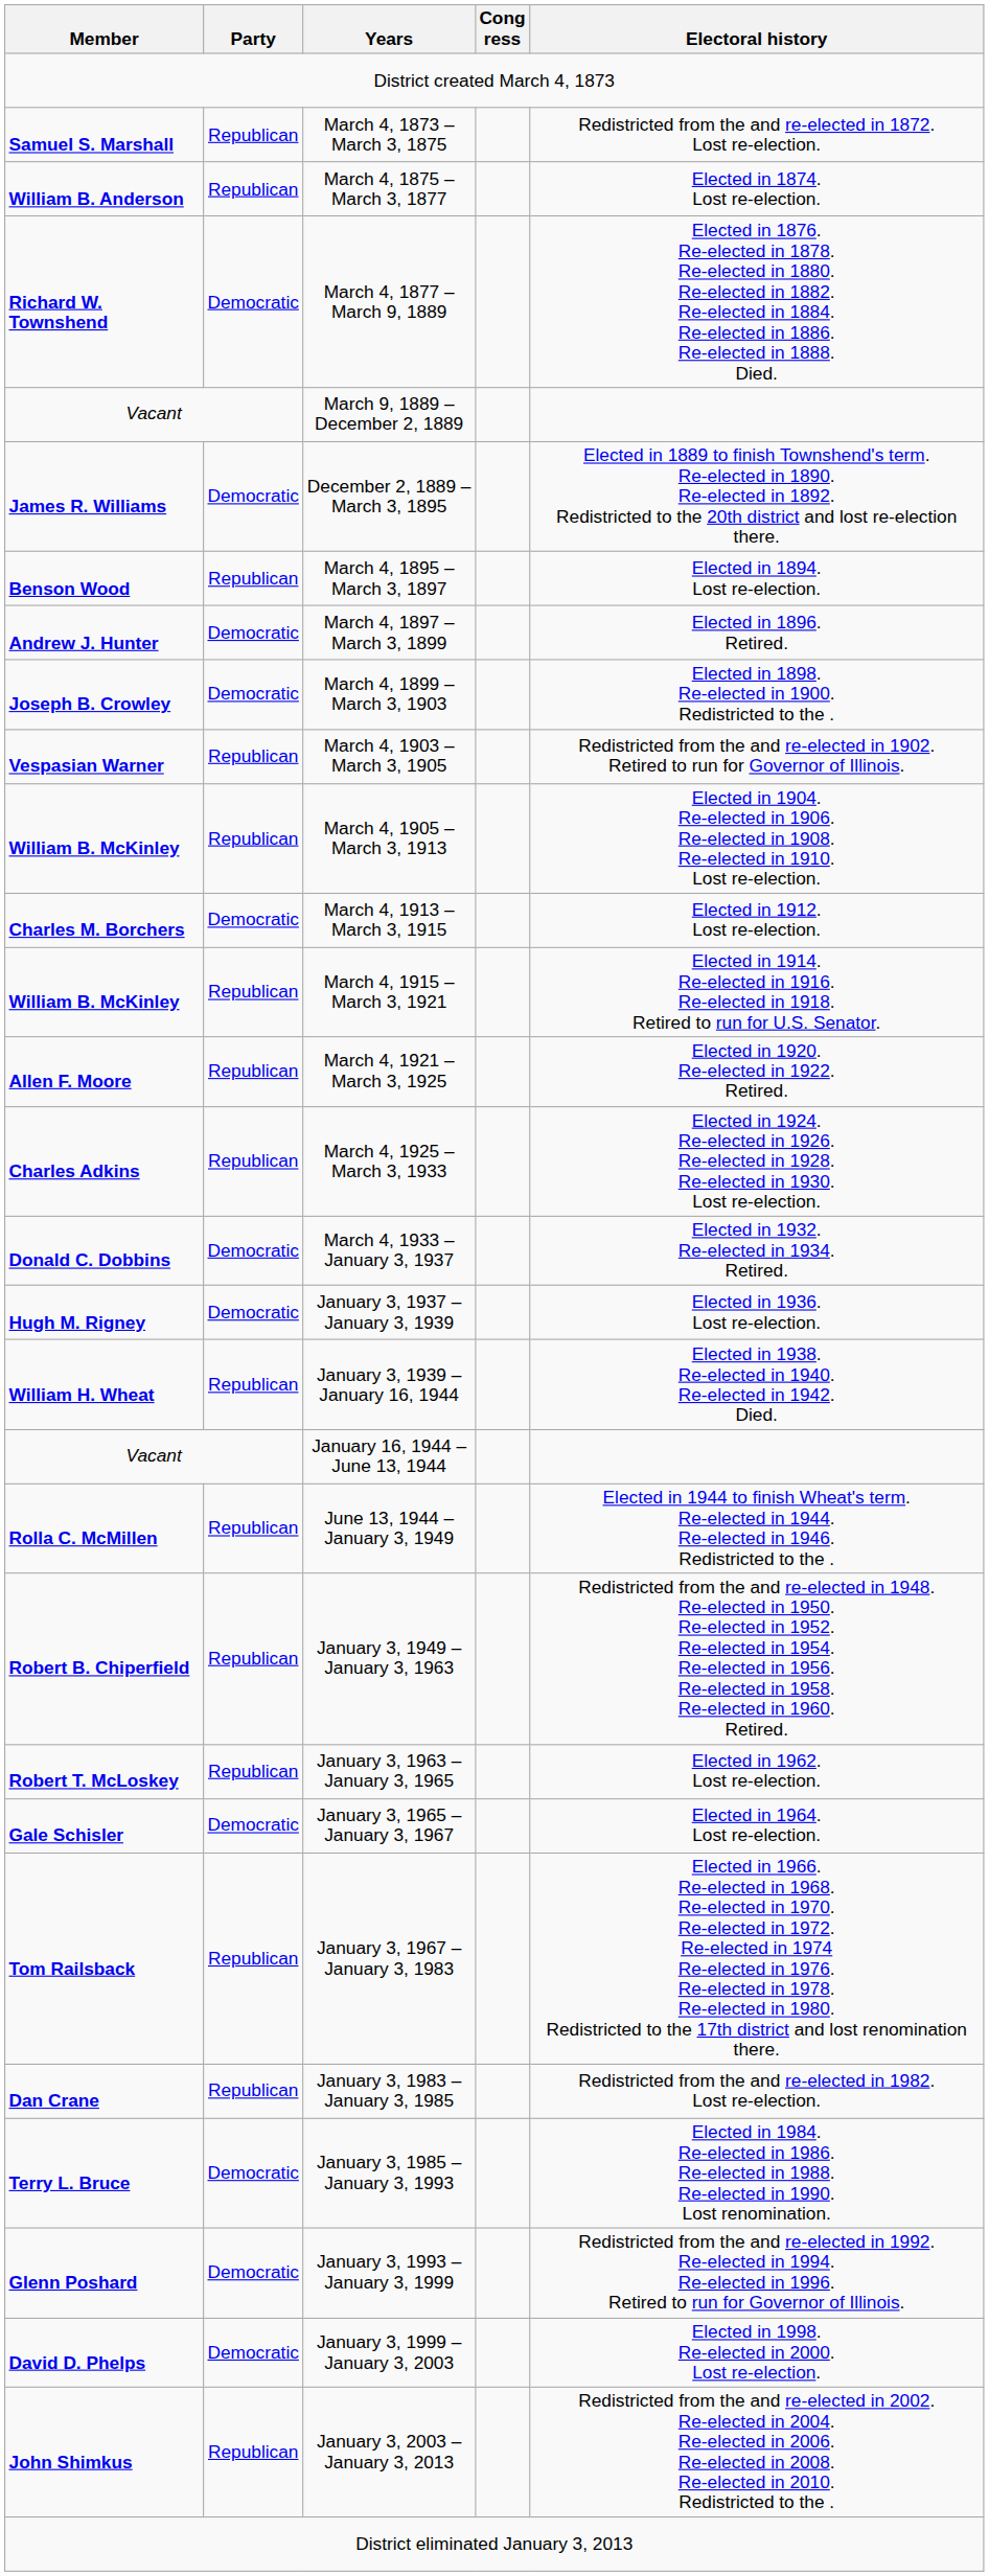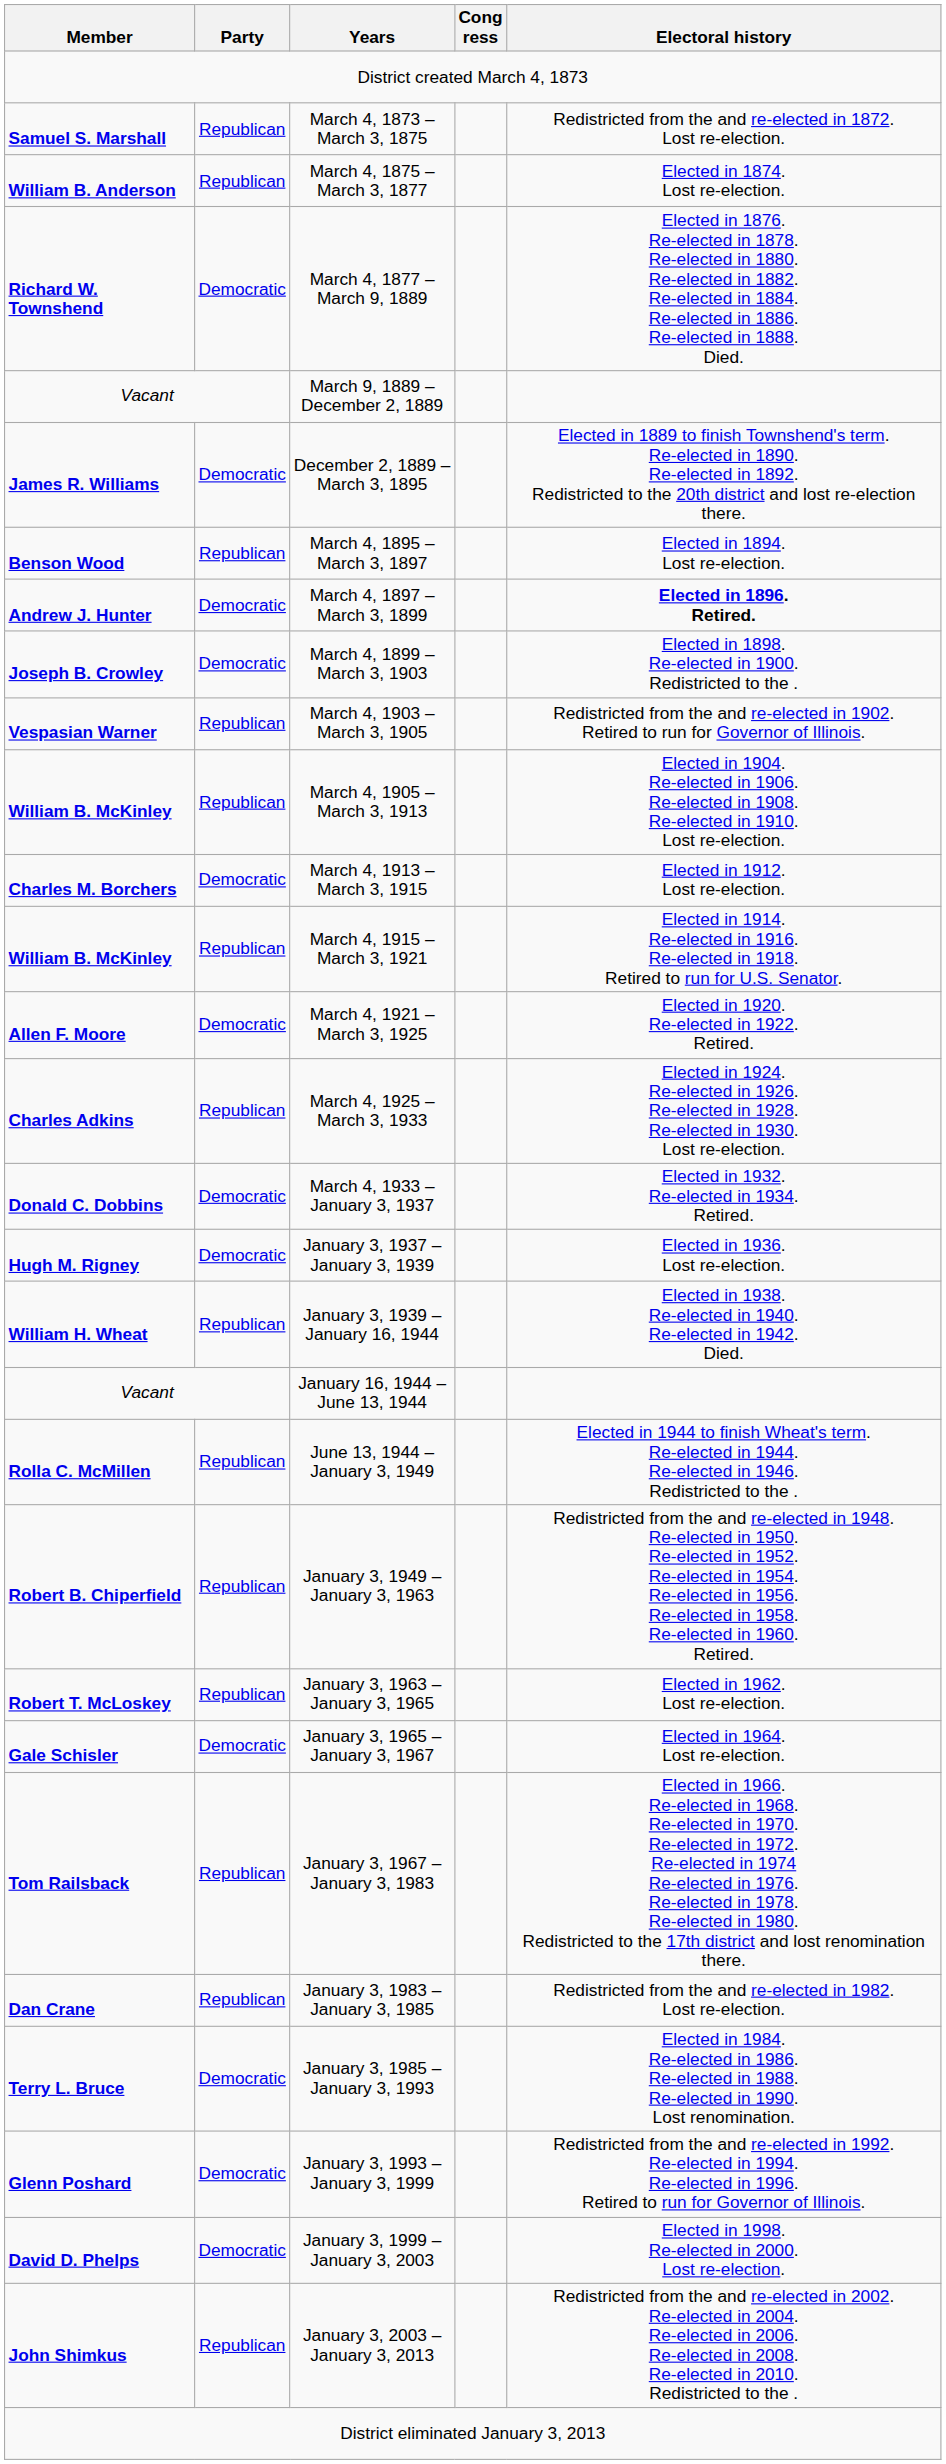 <table class=wikitable style="text-align:center">
 <tr valign=bottom>
 <th>Member</th>
 <th>Party</th>
 <th>Years</th>
 <th>Cong<br>ress</th>
 <th>Electoral history</th>
 </tr>
 <tr style="height:3em">
 <td colspan=5>District created March 4, 1873</td>
 </tr>
 <tr style="height:3em">
 <td align=left><br><strong><a href='#'>Samuel S. Marshall</a></strong><br></td>
 <td><a href='#'>Republican</a></td>
 <td nowrap>March 4, 1873 –<br>March 3, 1875</td>
 <td></td>
 <td>Redistricted from the  and <a href='#'>re-elected in 1872</a>.<br>Lost re-election.</td>
 </tr>
 <tr style="height:3em">
 <td align=left><br><strong><a href='#'>William B. Anderson</a></strong><br></td>
 <td><a href='#'>Republican</a></td>
 <td nowrap>March 4, 1875 –<br>March 3, 1877</td>
 <td></td>
 <td><a href='#'>Elected in 1874</a>.<br>Lost re-election.</td>
 </tr>
 <tr style="height:3em">
 <td align=left><br><strong><a href='#'>Richard W. Townshend</a></strong><br></td>
 <td><a href='#'>Democratic</a></td>
 <td nowrap>March 4, 1877 –<br>March 9, 1889</td>
 <td></td>
 <td><a href='#'>Elected in 1876</a>.<br><a href='#'>Re-elected in 1878</a>.<br><a href='#'>Re-elected in 1880</a>.<br><a href='#'>Re-elected in 1882</a>.<br><a href='#'>Re-elected in 1884</a>.<br><a href='#'>Re-elected in 1886</a>.<br><a href='#'>Re-elected in 1888</a>.<br>Died.</td>
 </tr>
 <tr style="height:3em">
 <td colspan=2><em>Vacant</em></td>
 <td nowrap>March 9, 1889 –<br> December 2, 1889</td>
 <td></td>
 <td></td>
 </tr>
 <tr style="height:3em">
 <td align=left><br><strong><a href='#'>James R. Williams</a></strong><br></td>
 <td><a href='#'>Democratic</a></td>
 <td nowrap>December 2, 1889 –<br>March 3, 1895</td>
 <td></td>
 <td><a href='#'>Elected in 1889 to finish Townshend's term</a>.<br><a href='#'>Re-elected in 1890</a>.<br><a href='#'>Re-elected in 1892</a>.<br>Redistricted to the <a href='#'>20th district</a> and lost re-election there.</td>
 </tr>
 <tr style="height:3em">
 <td align=left><br><strong><a href='#'>Benson Wood</a></strong><br></td>
 <td><a href='#'>Republican</a></td>
 <td nowrap>March 4, 1895 –<br>March 3, 1897</td>
 <td></td>
 <td><a href='#'>Elected in 1894</a>.<br>Lost re-election.</td>
 </tr>
 <tr style="height:3em">
 <td align=left><br><strong><a href='#'>Andrew J. Hunter</a></strong><br></td>
 <td><a href='#'>Democratic</a></td>
 <td nowrap>March 4, 1897 –<br>March 3, 1899</td>
 <td></td>
-<td><a href='#'>Elected in 1896</a>.<br>Retired.</td>
+<td><strong><a href='#'>Elected in 1896</a>.<br>Retired.</strong></td>
 </tr>
 <tr style="height:3em">
 <td align=left><br><strong><a href='#'>Joseph B. Crowley</a></strong><br></td>
 <td><a href='#'>Democratic</a></td>
 <td nowrap>March 4, 1899 –<br>March 3, 1903</td>
 <td></td>
 <td><a href='#'>Elected in 1898</a>.<br><a href='#'>Re-elected in 1900</a>.<br>Redistricted to the .</td>
 </tr>
 <tr style="height:3em">
 <td align=left><br><strong><a href='#'>Vespasian Warner</a></strong><br></td>
 <td><a href='#'>Republican</a></td>
 <td nowrap>March 4, 1903 –<br>March 3, 1905</td>
 <td></td>
 <td>Redistricted from the  and <a href='#'>re-elected in 1902</a>.<br>Retired to run for <a href='#'>Governor of Illinois</a>.</td>
 </tr>
 <tr style="height:3em">
 <td align=left><br><strong><a href='#'>William B. McKinley</a></strong><br></td>
 <td><a href='#'>Republican</a></td>
 <td nowrap>March 4, 1905 –<br>March 3, 1913</td>
 <td></td>
 <td><a href='#'>Elected in 1904</a>.<br><a href='#'>Re-elected in 1906</a>.<br><a href='#'>Re-elected in 1908</a>.<br><a href='#'>Re-elected in 1910</a>.<br>Lost re-election.</td>
 </tr>
 <tr style="height:3em">
 <td align=left><br><strong><a href='#'>Charles M. Borchers</a></strong><br></td>
 <td><a href='#'>Democratic</a></td>
 <td nowrap>March 4, 1913 –<br>March 3, 1915</td>
 <td></td>
 <td><a href='#'>Elected in 1912</a>.<br>Lost re-election.</td>
 </tr>
 <tr style="height:3em">
 <td align=left><br><strong><a href='#'>William B. McKinley</a></strong><br></td>
 <td><a href='#'>Republican</a></td>
 <td nowrap>March 4, 1915 –<br>March 3, 1921</td>
 <td></td>
 <td><a href='#'>Elected in 1914</a>.<br><a href='#'>Re-elected in 1916</a>.<br><a href='#'>Re-elected in 1918</a>.<br>Retired to <a href='#'>run for U.S. Senator</a>.</td>
 </tr>
 <tr style="height:3em">
 <td align=left><br><strong><a href='#'>Allen F. Moore</a></strong><br></td>
-<td><a href='#'>Republican</a></td>
+<td><a href='#'>Democratic</a></td>
 <td nowrap>March 4, 1921 –<br>March 3, 1925</td>
 <td></td>
 <td><a href='#'>Elected in 1920</a>.<br><a href='#'>Re-elected in 1922</a>.<br>Retired.</td>
 </tr>
 <tr style="height:3em">
 <td align=left><br><strong><a href='#'>Charles Adkins</a></strong><br></td>
 <td><a href='#'>Republican</a></td>
 <td nowrap>March 4, 1925 –<br>March 3, 1933</td>
 <td></td>
 <td><a href='#'>Elected in 1924</a>.<br><a href='#'>Re-elected in 1926</a>.<br><a href='#'>Re-elected in 1928</a>.<br><a href='#'>Re-elected in 1930</a>.<br>Lost re-election.</td>
 </tr>
 <tr style="height:3em">
 <td align=left><br><strong><a href='#'>Donald C. Dobbins</a></strong><br></td>
 <td><a href='#'>Democratic</a></td>
 <td nowrap>March 4, 1933 –<br>January 3, 1937</td>
 <td></td>
 <td><a href='#'>Elected in 1932</a>.<br><a href='#'>Re-elected in 1934</a>.<br>Retired.</td>
 </tr>
 <tr style="height:3em">
 <td align=left><br><strong><a href='#'>Hugh M. Rigney</a></strong><br></td>
 <td><a href='#'>Democratic</a></td>
 <td nowrap>January 3, 1937 –<br>January 3, 1939</td>
 <td></td>
 <td><a href='#'>Elected in 1936</a>.<br>Lost re-election.</td>
 </tr>
 <tr style="height:3em">
 <td align=left><br><strong><a href='#'>William H. Wheat</a></strong><br></td>
 <td><a href='#'>Republican</a></td>
 <td nowrap>January 3, 1939 –<br>January 16, 1944</td>
 <td></td>
 <td><a href='#'>Elected in 1938</a>.<br><a href='#'>Re-elected in 1940</a>.<br><a href='#'>Re-elected in 1942</a>.<br>Died.</td>
 </tr>
 <tr style="height:3em">
 <td colspan=2><em>Vacant</em></td>
 <td nowrap>January 16, 1944 –<br> June 13, 1944</td>
 <td></td>
 <td></td>
 </tr>
 <tr style="height:3em">
 <td align=left><br><strong><a href='#'>Rolla C. McMillen</a></strong><br></td>
 <td><a href='#'>Republican</a></td>
 <td nowrap>June 13, 1944 –<br>January 3, 1949</td>
 <td></td>
 <td><a href='#'>Elected in 1944 to finish Wheat's term</a>.<br><a href='#'>Re-elected in 1944</a>.<br><a href='#'>Re-elected in 1946</a>.<br>Redistricted to the .</td>
 </tr>
 <tr style="height:3em">
 <td align=left><br><strong><a href='#'>Robert B. Chiperfield</a></strong><br></td>
 <td><a href='#'>Republican</a></td>
 <td nowrap>January 3, 1949 –<br>January 3, 1963</td>
 <td></td>
 <td>Redistricted from the  and <a href='#'>re-elected in 1948</a>.<br><a href='#'>Re-elected in 1950</a>.<br><a href='#'>Re-elected in 1952</a>.<br><a href='#'>Re-elected in 1954</a>.<br><a href='#'>Re-elected in 1956</a>.<br><a href='#'>Re-elected in 1958</a>.<br><a href='#'>Re-elected in 1960</a>.<br>Retired.</td>
 </tr>
 <tr style="height:3em">
 <td align=left><br><strong><a href='#'>Robert T. McLoskey</a></strong><br></td>
 <td><a href='#'>Republican</a></td>
 <td nowrap>January 3, 1963 –<br>January 3, 1965</td>
 <td></td>
 <td><a href='#'>Elected in 1962</a>.<br>Lost re-election.</td>
 </tr>
 <tr style="height:3em">
 <td align=left><br><strong><a href='#'>Gale Schisler</a></strong><br></td>
 <td><a href='#'>Democratic</a></td>
 <td nowrap>January 3, 1965 –<br>January 3, 1967</td>
 <td></td>
 <td><a href='#'>Elected in 1964</a>.<br>Lost re-election.</td>
 </tr>
 <tr style="height:3em">
 <td align=left><br><strong><a href='#'>Tom Railsback</a></strong><br></td>
 <td><a href='#'>Republican</a></td>
 <td nowrap>January 3, 1967 –<br>January 3, 1983</td>
 <td></td>
 <td><a href='#'>Elected in 1966</a>.<br><a href='#'>Re-elected in 1968</a>.<br><a href='#'>Re-elected in 1970</a>.<br><a href='#'>Re-elected in 1972</a>.<br><a href='#'>Re-elected in 1974</a><br><a href='#'>Re-elected in 1976</a>.<br><a href='#'>Re-elected in 1978</a>.<br><a href='#'>Re-elected in 1980</a>.<br>Redistricted to the <a href='#'>17th district</a> and lost renomination there.</td>
 </tr>
 <tr style="height:3em">
 <td align=left><br><strong><a href='#'>Dan Crane</a></strong><br></td>
 <td><a href='#'>Republican</a></td>
 <td nowrap>January 3, 1983 –<br>January 3, 1985</td>
 <td></td>
 <td>Redistricted from the  and <a href='#'>re-elected in 1982</a>.<br>Lost re-election.</td>
 </tr>
 <tr style="height:3em">
 <td align=left><br><strong><a href='#'>Terry L. Bruce</a></strong><br></td>
 <td><a href='#'>Democratic</a></td>
 <td nowrap>January 3, 1985 –<br>January 3, 1993</td>
 <td></td>
 <td><a href='#'>Elected in 1984</a>.<br><a href='#'>Re-elected in 1986</a>.<br><a href='#'>Re-elected in 1988</a>.<br><a href='#'>Re-elected in 1990</a>.<br>Lost renomination.</td>
 </tr>
 <tr style="height:3em">
 <td align=left><br><strong><a href='#'>Glenn Poshard</a></strong><br></td>
 <td><a href='#'>Democratic</a></td>
 <td nowrap>January 3, 1993 –<br>January 3, 1999</td>
 <td></td>
 <td>Redistricted from the  and <a href='#'>re-elected in 1992</a>.<br><a href='#'>Re-elected in 1994</a>.<br><a href='#'>Re-elected in 1996</a>.<br>Retired to <a href='#'>run for Governor of Illinois</a>.</td>
 </tr>
 <tr style="height:3em">
 <td align=left><br><strong><a href='#'>David D. Phelps</a></strong><br></td>
 <td><a href='#'>Democratic</a></td>
 <td nowrap>January 3, 1999 –<br>January 3, 2003</td>
 <td></td>
 <td><a href='#'>Elected in 1998</a>.<br><a href='#'>Re-elected in 2000</a>.<br><a href='#'>Lost re-election</a>.</td>
 </tr>
 <tr style="height:3em">
 <td align=left><br><strong><a href='#'>John Shimkus</a></strong><br></td>
 <td><a href='#'>Republican</a></td>
 <td nowrap>January 3, 2003 –<br>January 3, 2013</td>
 <td></td>
 <td>Redistricted from the  and <a href='#'>re-elected in 2002</a>.<br><a href='#'>Re-elected in 2004</a>.<br><a href='#'>Re-elected in 2006</a>.<br><a href='#'>Re-elected in 2008</a>.<br><a href='#'>Re-elected in 2010</a>.<br>Redistricted to the .</td>
 </tr>
 <tr style="height:3em">
 <td colspan=5>District eliminated January 3, 2013</td>
 </tr>
 </table>
